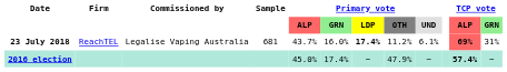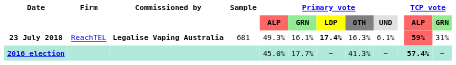 <table class="toccolours" cellpadding="5" cellspacing="0" style="float:left; margin-right:.5em; margin-top:.4em; font-size:90%;">
 <tr>
 </tr>
 <tr>
 <th style="background:#; text-align:center;">Date</th>
 <th style="background:#; text-align:center;">Firm</th>
 <th style="background:#; text-align:center;">Commissioned by</th>
 <th style="background:#; text-align:center;">Sample</th>
 <th style="background:#; text-align:center;" colspan="5"><a href='#'>Primary vote</a></th>
 <th style="background:#; text-align:center;"></th>
 <th style="background:#; text-align:center;" colspan="2"><a href='#'>TCP vote</a></th>
 </tr>
 <tr>
 <th style="background:#; text-align:center;"></th>
 <th style="background:#; text-align:center;"></th>
 <th style="background:#; text-align:center;"></th>
 <th style="background:#; text-align:center;"></th>
 <th style="background:#f66; text-align:center;">ALP</th>
 <th style="background:#90ee90; text-align:center;">GRN</th>
 <th style="background:yellow; text-align:center;">LDP</th>
 <th style="background:gray; text-align:center;">OTH</th>
 <th style="background:#E0E0E0; text-align:center;">UND</th>
 <th style="background:#FFFFFF; text-align:center;"></th>
 <th style="background:#f66; text-align:center;">ALP</th>
 <th style="background:#90ee90; text-align:center;">GRN</th>
 </tr>
 <tr>
 <th style="text-align:center;" bgcolor="">23 July 2018</th>
 <td style="text-align:center;" bgcolor=""><a href='#'>ReachTEL</a></td>
-<td style="text-align:center;" bgcolor="">Legalise Vaping Australia</td>
+<td style="text-align:center;" bgcolor=""><strong>Legalise Vaping Australia</strong></td>
 <td style="text-align:center;" bgcolor="">681</td>
-<td width="" style="text-align:center; background:#;">43.7%</td>
-<td width="" style="text-align:center; background:#;">16.0%</td>
+<td width="" style="text-align:center; background:#;">49.3%</td>
+<td width="" style="text-align:center; background:#;">16.1%</td>
 <td width="" style="text-align:center; background:#;"><strong>17.4%</strong></td>
-<td width="" style="text-align:center; background:#;">11.2%</td>
+<td width="" style="text-align:center; background:#;">16.3%</td>
 <td width="" style="text-align:center; background:#;">6.1%</td>
 <td width="" style="text-align:center; background:#;"></td>
-<td width="" style="text-align:center; background:#f66;"><strong>69%</strong></td>
+<td width="" style="text-align:center; background:#f66;"><strong>59%</strong></td>
 <td width="" style="text-align:center; background:#;">31%</td>
 </tr>
 <tr>
 <th style="text-align:center; background:#b0e9db;"><strong><a href='#'>2016 election</a></strong></th>
 <td width="" style="text-align:center; background:#b0e9db;"></td>
 <td width="" style="text-align:center; background:#b0e9db;"></td>
 <td width="" style="text-align:center; background:#b0e9db;"></td>
 <td width="" style="text-align:center; background:#b0e9db;">45.0%</td>
-<td width="" style="text-align:center; background:#b0e9db;">17.4%</td>
+<td width="" style="text-align:center; background:#b0e9db;">17.7%</td>
 <td width="" style="text-align:center; background:#b0e9db;">−</td>
-<td width="" style="text-align:center; background:#b0e9db;">47.9%</td>
+<td width="" style="text-align:center; background:#b0e9db;">41.3%</td>
 <td width="" style="text-align:center; background:#b0e9db;">−</td>
 <td width="" style="text-align:center; background:#b0e9db;"></td>
 <td width="" style="text-align:center; background:#b0e9db;"><strong>57.4%</strong></td>
 <td width="" style="text-align:center; background:#b0e9db;">−</td>
 </tr>
 </table>
